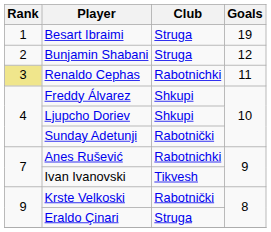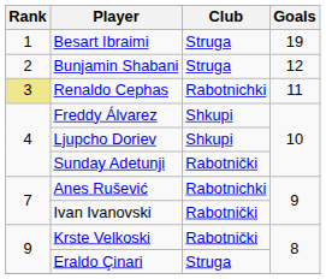 <table class="wikitable" style="text-align:center">
 <tr>
 <th>Rank</th>
 <th>Player</th>
 <th>Club</th>
 <th>Goals</th>
 </tr>
 <tr>
 <td>1</td>
 <td align="left"> <a href='#'>Besart Ibraimi</a></td>
 <td align="left"><a href='#'>Struga</a></td>
 <td>19</td>
 </tr>
 <tr>
 <td>2</td>
 <td align=left> <a href='#'>Bunjamin Shabani</a></td>
 <td align=left><a href='#'>Struga</a></td>
 <td>12</td>
 </tr>
 <tr>
 <td style="background: khaki;">3</td>
 <td align="left"> <a href='#'>Renaldo Cephas</a></td>
 <td align="left"><a href='#'>Rabotnichki</a></td>
 <td>11</td>
 </tr>
 <tr>
 <td rowspan="3">4</td>
 <td align="left"> <a href='#'>Freddy Álvarez</a></td>
 <td align="left"><a href='#'>Shkupi</a></td>
 <td rowspan="3">10</td>
 </tr>
 <tr>
 <td align="left"> <a href='#'>Ljupcho Doriev</a></td>
 <td align="left"><a href='#'>Shkupi</a></td>
 </tr>
 <tr>
 <td align="left"> <a href='#'>Sunday Adetunji</a></td>
 <td align="left"><a href='#'>Rabotnički</a></td>
 </tr>
 <tr>
 <td rowspan="2">7</td>
 <td align="left"> <a href='#'>Anes Rušević</a></td>
 <td align="left"><a href='#'>Rabotnichki</a></td>
 <td rowspan="2">9</td>
 </tr>
 <tr>
 <td align="left"> Ivan Ivanovski</td>
-<td align="left"><a href='#'>Tikvesh</a></td>
+<td align="left"><a href='#'>Rabotnički</a></td>
 </tr>
 <tr>
 <td rowspan="2">9</td>
 <td align="left"> <a href='#'>Krste Velkoski</a></td>
 <td align="left"><a href='#'>Rabotnički</a></td>
 <td rowspan="2">8</td>
 </tr>
 <tr>
 <td align="left"> <a href='#'>Eraldo Çinari</a></td>
 <td align=left><a href='#'>Struga</a></td>
 </tr>
 <tr>
 </tr>
 </table>
